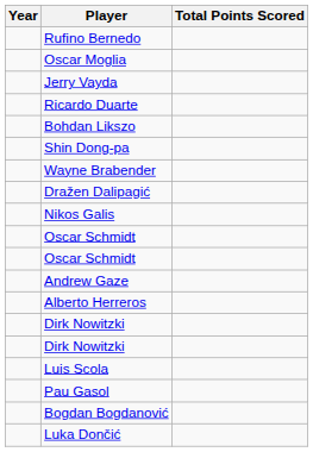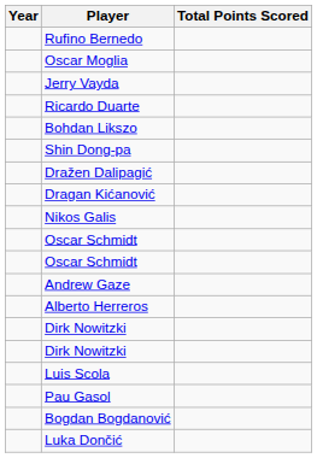 <table class="wikitable sortable">
 <tr>
 <th>Year</th>
 <th>Player</th>
 <th>Total Points Scored</th>
 </tr>
 <tr>
 <td></td>
 <td> <a href='#'>Rufino Bernedo</a></td>
 <td></td>
 </tr>
 <tr>
 <td></td>
 <td> <a href='#'>Oscar Moglia</a></td>
 <td></td>
 </tr>
 <tr>
 <td></td>
 <td> <a href='#'>Jerry Vayda</a></td>
 <td></td>
 </tr>
 <tr>
 <td></td>
 <td> <a href='#'>Ricardo Duarte</a></td>
 <td></td>
 </tr>
 <tr>
 <td></td>
 <td> <a href='#'>Bohdan Likszo</a></td>
 <td></td>
 </tr>
 <tr>
 <td></td>
 <td> <a href='#'>Shin Dong-pa</a></td>
 <td></td>
 </tr>
 <tr>
 <td></td>
-<td> <a href='#'>Wayne Brabender</a></td>
+<td> <a href='#'>Dražen Dalipagić</a></td>
 <td></td>
 </tr>
 <tr>
 <td></td>
-<td> <a href='#'>Dražen Dalipagić</a></td>
+<td> <a href='#'>Dragan Kićanović</a></td>
 <td></td>
 </tr>
 <tr>
 <td></td>
 <td> <a href='#'>Nikos Galis</a></td>
 <td></td>
 </tr>
 <tr>
 <td></td>
 <td> <a href='#'>Oscar Schmidt</a></td>
 <td></td>
 </tr>
 <tr>
 <td></td>
 <td> <a href='#'>Oscar Schmidt</a></td>
 <td></td>
 </tr>
 <tr>
 <td></td>
 <td> <a href='#'>Andrew Gaze</a></td>
 <td></td>
 </tr>
 <tr>
 <td></td>
 <td> <a href='#'>Alberto Herreros</a></td>
 <td></td>
 </tr>
 <tr>
 <td></td>
 <td> <a href='#'>Dirk Nowitzki</a></td>
 <td></td>
 </tr>
 <tr>
 <td></td>
 <td> <a href='#'>Dirk Nowitzki</a></td>
 <td></td>
 </tr>
 <tr>
 <td></td>
 <td> <a href='#'>Luis Scola</a></td>
 <td></td>
 </tr>
 <tr>
 <td></td>
 <td> <a href='#'>Pau Gasol</a></td>
 <td></td>
 </tr>
 <tr>
 <td></td>
 <td> <a href='#'>Bogdan Bogdanović</a></td>
 <td></td>
 </tr>
 <tr>
 <td></td>
 <td> <a href='#'>Luka Dončić</a></td>
 <td></td>
 </tr>
 </table>
